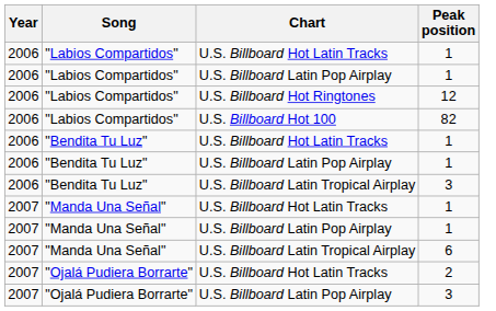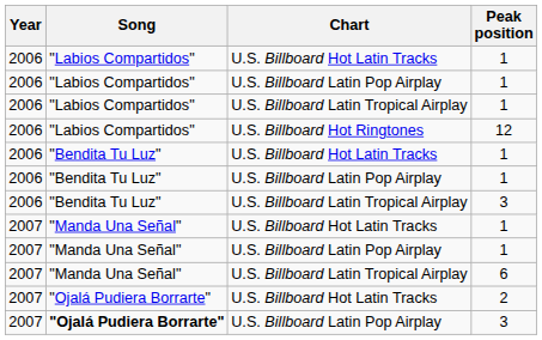 <table class="wikitable">
 <tr>
 <th align="left">Year</th>
 <th align="center">Song</th>
 <th align="center">Chart </th>
 <th align="right">Peak<br>position</th>
 </tr>
 <tr>
 <td align="left">2006</td>
 <td align="left">"<a href='#'>Labios Compartidos</a>"</td>
 <td align="left">U.S. <em>Billboard</em> <a href='#'>Hot Latin Tracks</a></td>
 <td align="center">1</td>
 </tr>
 <tr>
 <td align="left">2006</td>
 <td align="left">"Labios Compartidos"</td>
 <td align="left">U.S. <em>Billboard</em> Latin Pop Airplay</td>
 <td align="center">1</td>
 </tr>
 <tr>
 <td align="left">2006</td>
 <td align="left">"Labios Compartidos"</td>
-<td align="left">U.S. <em>Billboard</em> <a href='#'>Hot Ringtones</a></td>
-<td align="center">12</td>
+<td align="left">U.S. <em>Billboard</em> Latin Tropical Airplay</td>
+<td align="center">1</td>
 </tr>
 <tr>
 <td align="left">2006</td>
 <td align="left">"Labios Compartidos"</td>
-<td align="left">U.S. <a href='#'><em>Billboard</em> Hot 100</a></td>
-<td align="center">82</td>
+<td align="left">U.S. <em>Billboard</em> <a href='#'>Hot Ringtones</a></td>
+<td align="center">12</td>
 </tr>
 <tr>
 <td align="left">2006</td>
 <td align="left">"<a href='#'>Bendita Tu Luz</a>"</td>
 <td align="left">U.S. <em>Billboard</em> <a href='#'>Hot Latin Tracks</a></td>
 <td align="center">1</td>
 </tr>
 <tr>
 <td align="left">2006</td>
 <td align="left">"Bendita Tu Luz"</td>
 <td align="left">U.S. <em>Billboard</em> Latin Pop Airplay</td>
 <td align="center">1</td>
 </tr>
 <tr>
 <td align="left">2006</td>
 <td align="left">"Bendita Tu Luz"</td>
 <td align="left">U.S. <em>Billboard</em> Latin Tropical Airplay</td>
 <td align="center">3</td>
 </tr>
 <tr>
 <td align="left">2007</td>
 <td align="left">"<a href='#'>Manda Una Señal</a>"</td>
 <td align="left">U.S. <em>Billboard</em> Hot Latin Tracks</td>
 <td align="center">1</td>
 </tr>
 <tr>
 <td align="left">2007</td>
 <td align="left">"Manda Una Señal"</td>
 <td align="left">U.S. <em>Billboard</em> Latin Pop Airplay</td>
 <td align="center">1</td>
 </tr>
 <tr>
 <td align="left">2007</td>
 <td align="left">"Manda Una Señal"</td>
 <td align="left">U.S. <em>Billboard</em> Latin Tropical Airplay</td>
 <td align="center">6</td>
 </tr>
 <tr>
 <td align="left">2007</td>
 <td align="left">"<a href='#'>Ojalá Pudiera Borrarte</a>"</td>
 <td align="left">U.S. <em>Billboard</em> Hot Latin Tracks</td>
 <td align="center">2</td>
 </tr>
 <tr>
 <td align="left">2007</td>
-<td align="left">"Ojalá Pudiera Borrarte"</td>
+<td align="left"><strong>"Ojalá Pudiera Borrarte"</strong></td>
 <td align="left">U.S. <em>Billboard</em> Latin Pop Airplay</td>
 <td align="center">3</td>
 </tr>
 </table>
